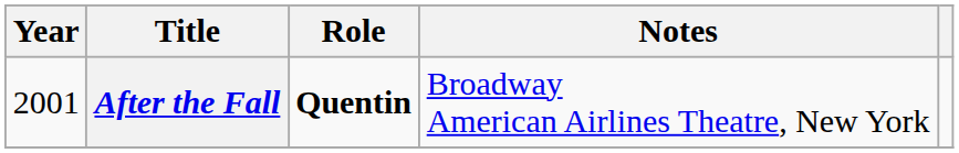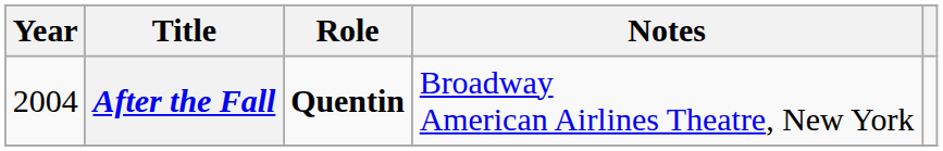 <table class="wikitable plainrowheaders sortable">
 <tr>
 <th scope="col">Year</th>
 <th scope="col">Title</th>
 <th scope="col">Role</th>
 <th scope="col" class="unsortable">Notes</th>
 <th scope="col" class="unsortable"></th>
 </tr>
 <tr>
-<td>2001</td>
+<td>2004</td>
 <th scope="row"><em><a href='#'>After the Fall</a></em></th>
 <td><strong>Quentin</strong></td>
 <td><a href='#'>Broadway</a><br><a href='#'>American Airlines Theatre</a>, New York</td>
 <td style="text-align:center;"></td>
 </tr>
 <tr>
 </tr>
 </table>
